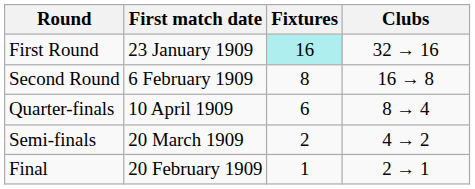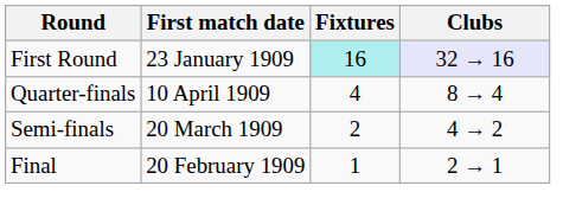 <table class="wikitable">
 <tr>
 <th>Round</th>
 <th>First match date</th>
 <th>Fixtures</th>
 <th width=100>Clubs</th>
 </tr>
 <tr align=center>
 <td align=left>First Round</td>
 <td align=left>23 January 1909</td>
 <td style="background: paleturquoise;">16</td>
-<td>32 → 16</td>
-</tr>
-<tr align=center>
-<td align=left>Second Round</td>
-<td align=left>6 February 1909</td>
-<td>8</td>
-<td>16 → 8</td>
+<td style="background: lavender;">32 → 16</td>
 </tr>
 <tr align=center>
 <td align=left>Quarter-finals</td>
 <td align=left>10 April 1909</td>
-<td>6</td>
+<td>4</td>
 <td>8 → 4</td>
 </tr>
 <tr align=center>
 <td align=left>Semi-finals</td>
 <td align=left>20 March 1909</td>
 <td>2</td>
 <td>4 → 2</td>
 </tr>
 <tr align=center>
 <td align=left>Final</td>
 <td align=left>20 February 1909</td>
 <td>1</td>
 <td>2 → 1</td>
 </tr>
 </table>
